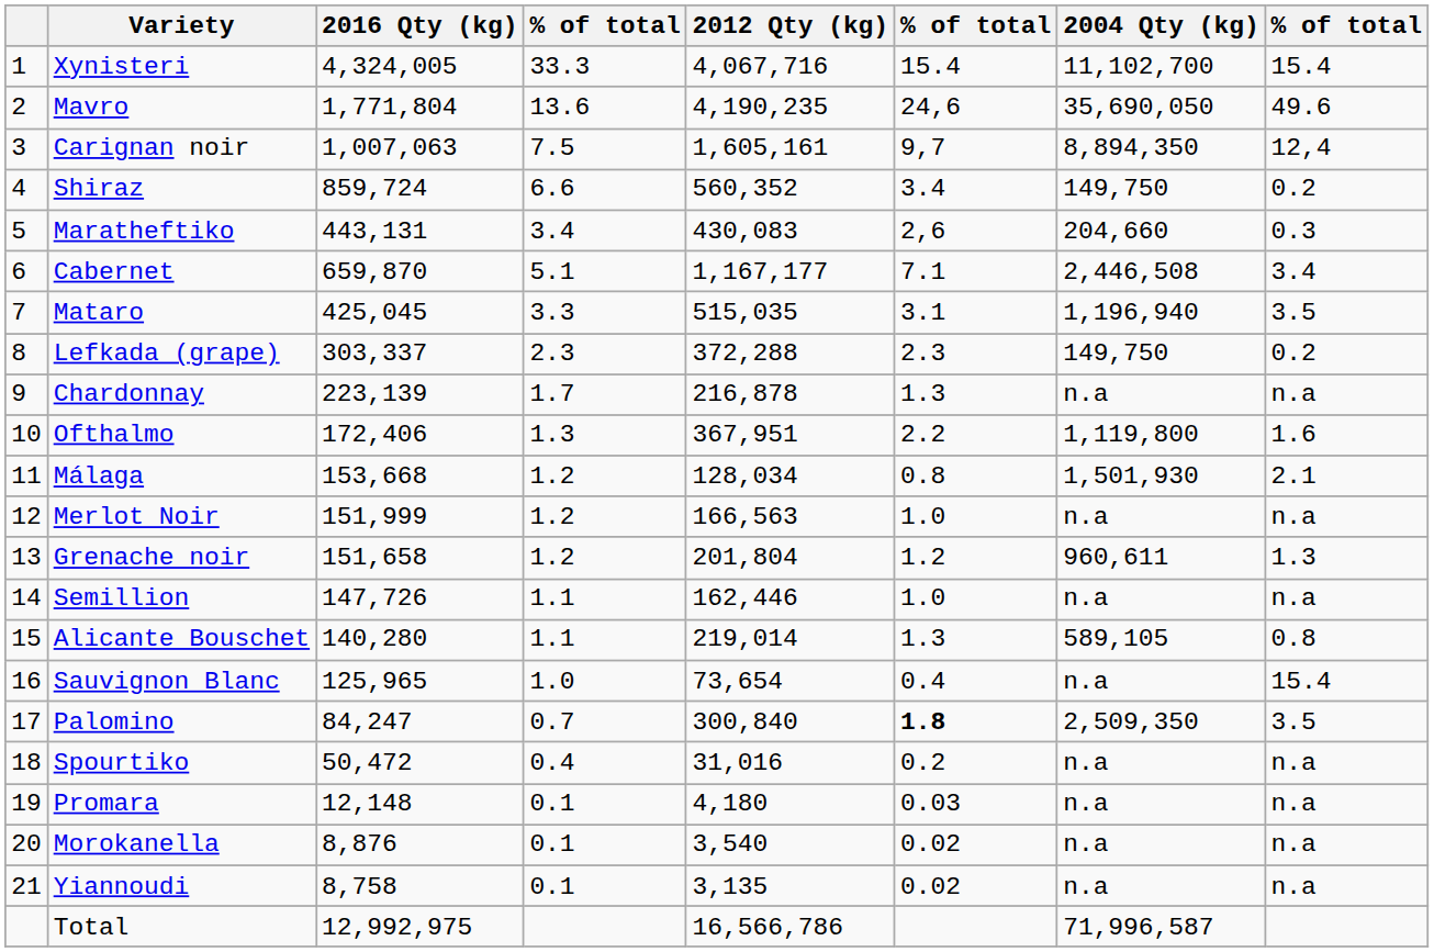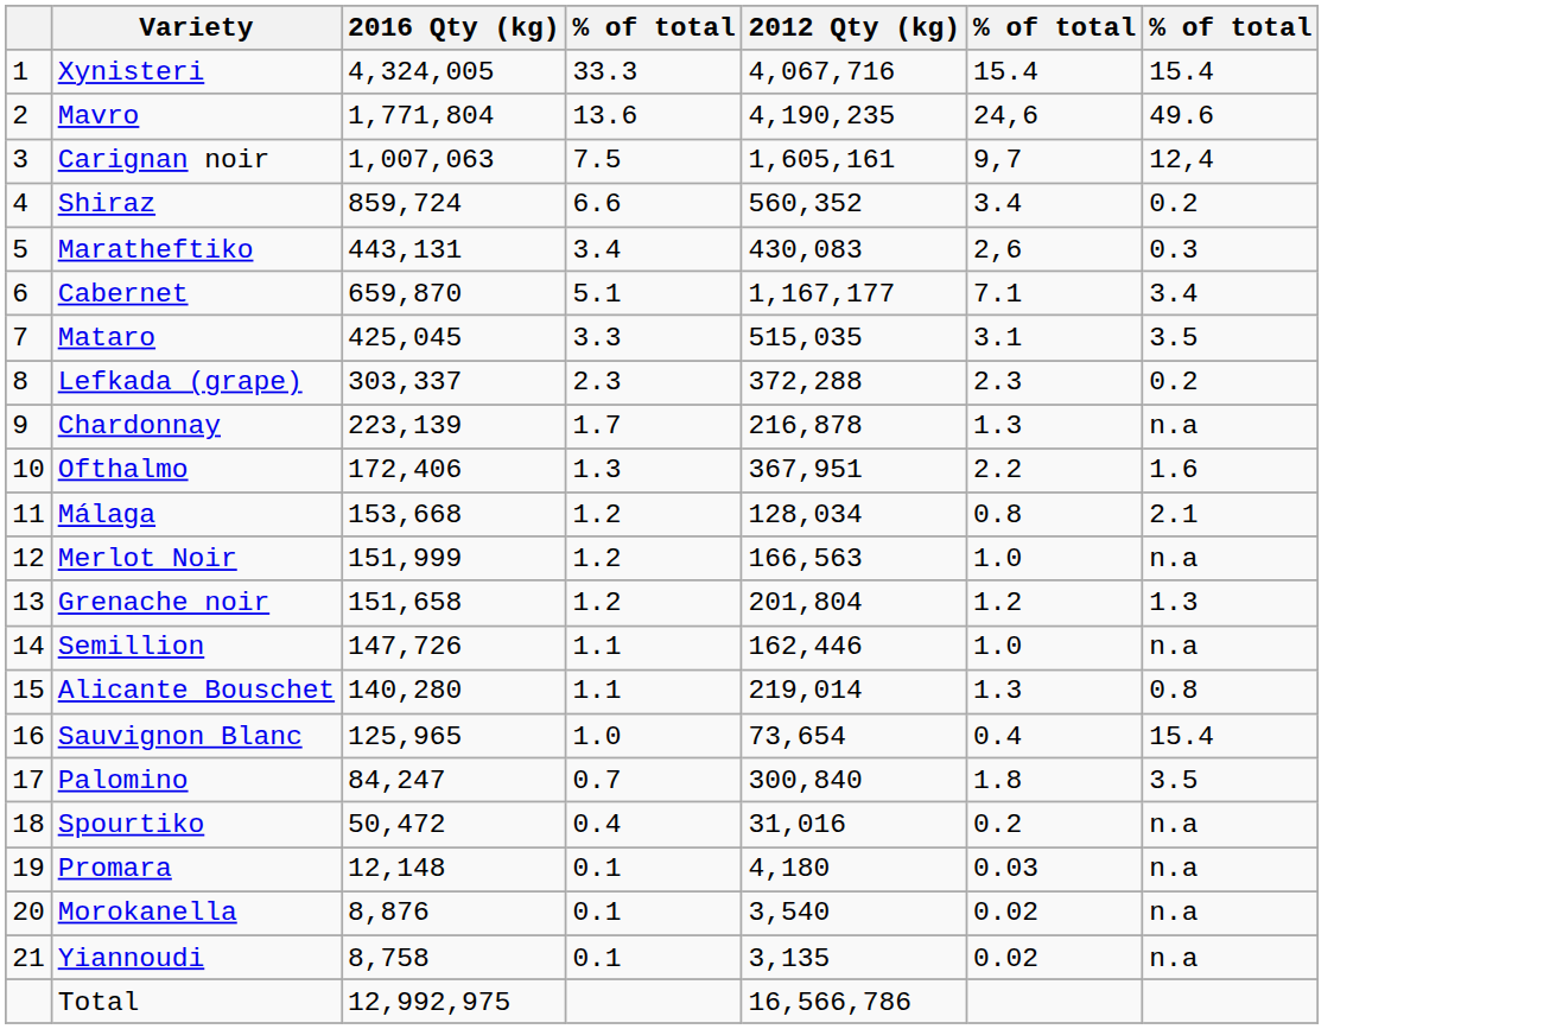 <table class="wikitable sortable">
 <tr>
 <th></th>
 <th>Variety</th>
 <th>2016 Qty (kg)</th>
 <th>% of total</th>
 <th>2012 Qty (kg)</th>
 <th>% of total</th>
-<th>2004 Qty (kg)</th>
 <th>% of total</th>
 </tr>
 <tr>
 <td>1</td>
 <td><a href='#'>Xynisteri</a></td>
 <td>4,324,005</td>
 <td>33.3</td>
 <td>4,067,716</td>
 <td>15.4</td>
-<td>11,102,700</td>
 <td>15.4</td>
 </tr>
 <tr>
 <td>2</td>
 <td><a href='#'>Mavro</a></td>
 <td>1,771,804</td>
 <td>13.6</td>
 <td>4,190,235</td>
 <td>24,6</td>
-<td>35,690,050</td>
 <td>49.6</td>
 </tr>
 <tr>
 <td>3</td>
 <td><a href='#'>Carignan</a> noir</td>
 <td>1,007,063</td>
 <td>7.5</td>
 <td>1,605,161</td>
 <td>9,7</td>
-<td>8,894,350</td>
 <td>12,4</td>
 </tr>
 <tr>
 <td>4</td>
 <td><a href='#'>Shiraz</a></td>
 <td>859,724</td>
 <td>6.6</td>
 <td>560,352</td>
 <td>3.4</td>
-<td>149,750</td>
 <td>0.2</td>
 </tr>
 <tr>
 <td>5</td>
 <td><a href='#'>Maratheftiko</a></td>
 <td>443,131</td>
 <td>3.4</td>
 <td>430,083</td>
 <td>2,6</td>
-<td>204,660</td>
 <td>0.3</td>
 </tr>
 <tr>
 <td>6</td>
 <td><a href='#'>Cabernet</a></td>
 <td>659,870</td>
 <td>5.1</td>
 <td>1,167,177</td>
 <td>7.1</td>
-<td>2,446,508</td>
 <td>3.4</td>
 </tr>
 <tr>
 <td>7</td>
 <td><a href='#'>Mataro</a></td>
 <td>425,045</td>
 <td>3.3</td>
 <td>515,035</td>
 <td>3.1</td>
-<td>1,196,940</td>
 <td>3.5</td>
 </tr>
 <tr>
 <td>8</td>
 <td><a href='#'>Lefkada (grape)</a></td>
 <td>303,337</td>
 <td>2.3</td>
 <td>372,288</td>
 <td>2.3</td>
-<td>149,750</td>
 <td>0.2</td>
 </tr>
 <tr>
 <td>9</td>
 <td><a href='#'>Chardonnay</a></td>
 <td>223,139</td>
 <td>1.7</td>
 <td>216,878</td>
 <td>1.3</td>
 <td>n.a</td>
-<td>n.a</td>
 </tr>
 <tr>
 <td>10</td>
 <td><a href='#'>Ofthalmo</a></td>
 <td>172,406</td>
 <td>1.3</td>
 <td>367,951</td>
 <td>2.2</td>
-<td>1,119,800</td>
 <td>1.6</td>
 </tr>
 <tr>
 <td>11</td>
 <td><a href='#'>Málaga</a></td>
 <td>153,668</td>
 <td>1.2</td>
 <td>128,034</td>
 <td>0.8</td>
-<td>1,501,930</td>
 <td>2.1</td>
 </tr>
 <tr>
 <td>12</td>
 <td><a href='#'>Merlot Noir</a></td>
 <td>151,999</td>
 <td>1.2</td>
 <td>166,563</td>
 <td>1.0</td>
 <td>n.a</td>
-<td>n.a</td>
 </tr>
 <tr>
 <td>13</td>
 <td><a href='#'>Grenache noir</a></td>
 <td>151,658</td>
 <td>1.2</td>
 <td>201,804</td>
 <td>1.2</td>
-<td>960,611</td>
 <td>1.3</td>
 </tr>
 <tr>
 <td>14</td>
 <td><a href='#'>Semillion</a></td>
 <td>147,726</td>
 <td>1.1</td>
 <td>162,446</td>
 <td>1.0</td>
 <td>n.a</td>
-<td>n.a</td>
 </tr>
 <tr>
 <td>15</td>
 <td><a href='#'>Alicante Bouschet</a></td>
 <td>140,280</td>
 <td>1.1</td>
 <td>219,014</td>
 <td>1.3</td>
-<td>589,105</td>
 <td>0.8</td>
 </tr>
 <tr>
 <td>16</td>
 <td><a href='#'>Sauvignon Blanc</a></td>
 <td>125,965</td>
 <td>1.0</td>
 <td>73,654</td>
 <td>0.4</td>
-<td>n.a</td>
 <td>15.4</td>
 </tr>
 <tr>
 <td>17</td>
 <td><a href='#'>Palomino</a></td>
 <td>84,247</td>
 <td>0.7</td>
 <td>300,840</td>
-<td><strong>1.8</strong></td>
-<td>2,509,350</td>
+<td>1.8</td>
 <td>3.5</td>
 </tr>
 <tr>
 <td>18</td>
 <td><a href='#'>Spourtiko</a></td>
 <td>50,472</td>
 <td>0.4</td>
 <td>31,016</td>
 <td>0.2</td>
 <td>n.a</td>
-<td>n.a</td>
 </tr>
 <tr>
 <td>19</td>
 <td><a href='#'>Promara</a></td>
 <td>12,148</td>
 <td>0.1</td>
 <td>4,180</td>
 <td>0.03</td>
-<td>n.a</td>
 <td>n.a</td>
 </tr>
 <tr>
 <td>20</td>
 <td><a href='#'>Morokanella</a></td>
 <td>8,876</td>
 <td>0.1</td>
 <td>3,540</td>
 <td>0.02</td>
 <td>n.a</td>
-<td>n.a</td>
 </tr>
 <tr>
 <td>21</td>
 <td><a href='#'>Yiannoudi</a></td>
 <td>8,758</td>
 <td>0.1</td>
 <td>3,135</td>
 <td>0.02</td>
 <td>n.a</td>
-<td>n.a</td>
 </tr>
 <tr class="sortbottom">
 <td></td>
 <td>Total</td>
 <td>12,992,975</td>
 <td></td>
 <td>16,566,786</td>
 <td></td>
-<td>71,996,587</td>
 <td></td>
 </tr>
 </table>
